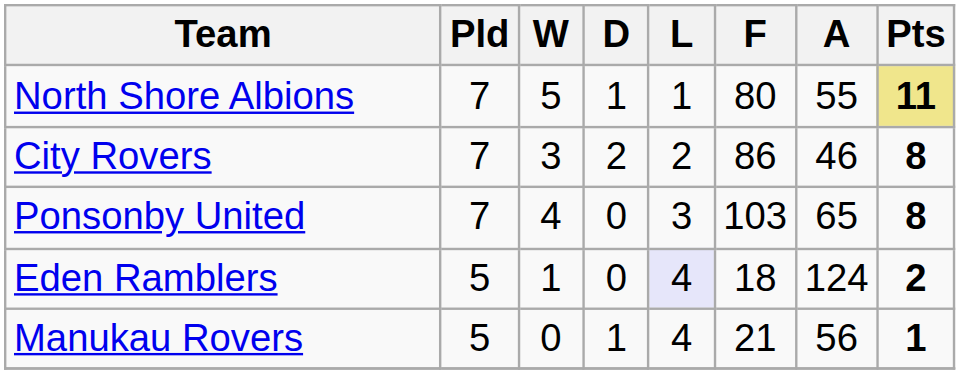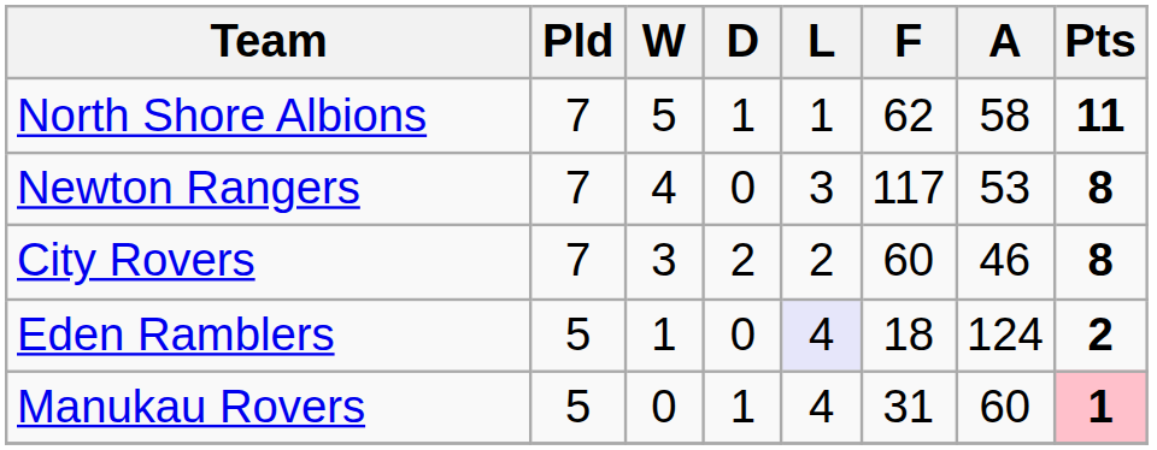 <table class="wikitable" style="text-align:center;">
 <tr>
 <th width=175>Team</th>
 <th width=20 abbr="Played">Pld</th>
 <th width=20 abbr="Won">W</th>
 <th width=20 abbr="Drawn">D</th>
 <th width=20 abbr="Lost">L</th>
 <th width=20 abbr="For">F</th>
 <th width=20 abbr="Against">A</th>
 <th width=20 abbr="Points">Pts</th>
 </tr>
 <tr>
 <td style="text-align:left;"><a href='#'>North Shore Albions</a></td>
 <td>7</td>
 <td>5</td>
 <td>1</td>
 <td>1</td>
-<td>80</td>
-<td>55</td>
-<td style="background: khaki;"><strong>11</strong></td>
+<td>62</td>
+<td>58</td>
+<td><strong>11</strong></td>
+</tr>
+<tr>
+<td style="text-align:left;"><a href='#'>Newton Rangers</a></td>
+<td>7</td>
+<td>4</td>
+<td>0</td>
+<td>3</td>
+<td>117</td>
+<td>53</td>
+<td><strong>8</strong></td>
 </tr>
 <tr>
 <td style="text-align:left;"><a href='#'>City Rovers</a></td>
 <td>7</td>
 <td>3</td>
 <td>2</td>
 <td>2</td>
-<td>86</td>
+<td>60</td>
 <td>46</td>
-<td><strong>8</strong></td>
-</tr>
-<tr>
-<td style="text-align:left;"><a href='#'>Ponsonby United</a></td>
-<td>7</td>
-<td>4</td>
-<td>0</td>
-<td>3</td>
-<td>103</td>
-<td>65</td>
 <td><strong>8</strong></td>
 </tr>
 <tr>
 <td style="text-align:left;"><a href='#'>Eden Ramblers</a></td>
 <td>5</td>
 <td>1</td>
 <td>0</td>
 <td style="background: lavender;">4</td>
 <td>18</td>
 <td>124</td>
 <td><strong>2</strong></td>
 </tr>
 <tr>
 <td style="text-align:left;"><a href='#'>Manukau Rovers</a></td>
 <td>5</td>
 <td>0</td>
 <td>1</td>
 <td>4</td>
-<td>21</td>
-<td>56</td>
-<td><strong>1</strong></td>
+<td>31</td>
+<td>60</td>
+<td style="background: pink;"><strong>1</strong></td>
 </tr>
 <tr>
 </tr>
 </table>
